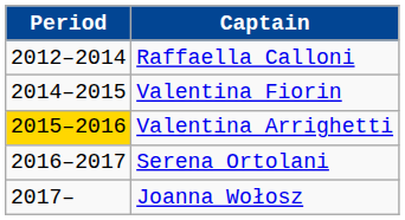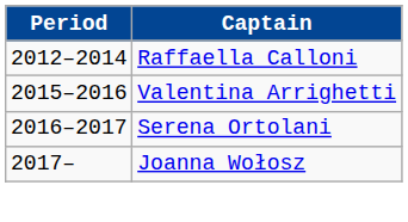 <table class="wikitable">
 <tr>
 <th style="color:#ffffff; background:#024593;">Period</th>
 <th style="color:#ffffff; background:#024593;">Captain</th>
 </tr>
 <tr>
 <td>2012–2014</td>
 <td> <a href='#'>Raffaella Calloni</a></td>
 </tr>
 <tr>
-<td>2014–2015</td>
-<td> <a href='#'>Valentina Fiorin</a></td>
-</tr>
-<tr>
-<td style="background: gold;">2015–2016</td>
+<td>2015–2016</td>
 <td> <a href='#'>Valentina Arrighetti</a></td>
 </tr>
 <tr>
 <td>2016–2017</td>
 <td> <a href='#'>Serena Ortolani</a></td>
 </tr>
 <tr>
 <td>2017–</td>
 <td> <a href='#'>Joanna Wołosz</a></td>
 </tr>
 </table>
